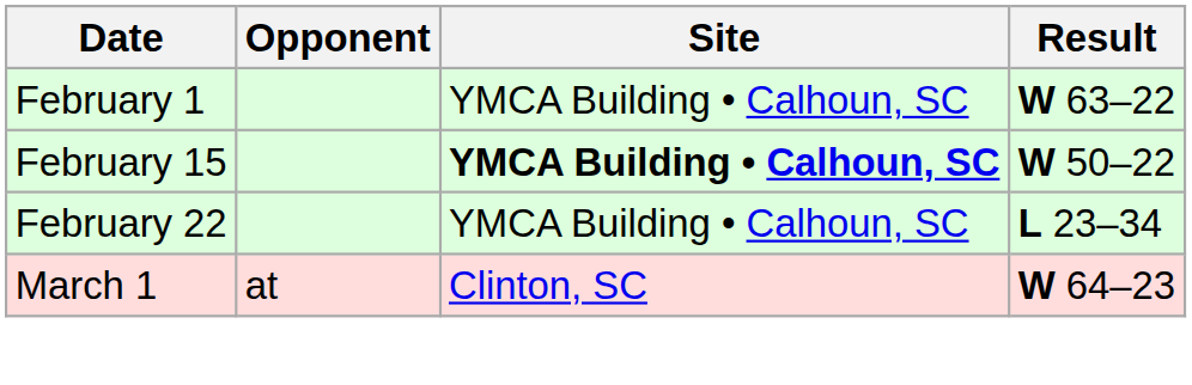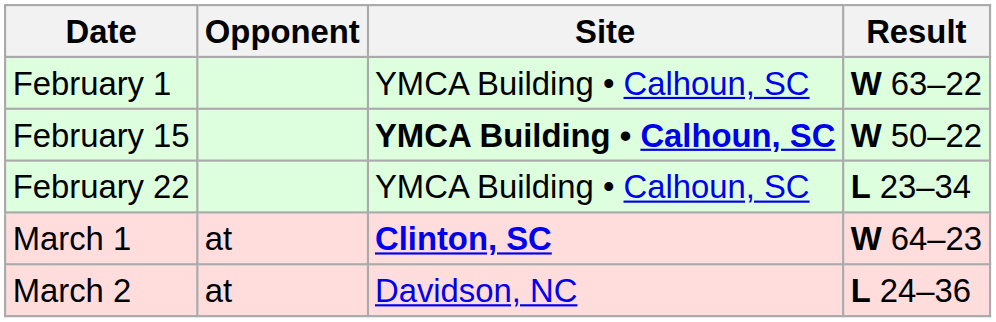 <table class="wikitable" style="font-size:95%;">
 <tr>
 <th>Date</th>
 <th>Opponent</th>
 <th>Site</th>
 <th>Result</th>
 </tr>
 <tr style="background: #ddffdd;">
 <td>February 1</td>
 <td></td>
 <td>YMCA Building • <a href='#'>Calhoun, SC</a></td>
 <td><strong>W</strong> 63–22</td>
 </tr>
 <tr style="background: #ddffdd;">
 <td>February 15</td>
 <td></td>
 <td><strong>YMCA Building • <a href='#'>Calhoun, SC</a></strong></td>
 <td><strong>W</strong> 50–22</td>
 </tr>
 <tr style="background: #ddffdd;">
 <td>February 22</td>
 <td></td>
 <td>YMCA Building • <a href='#'>Calhoun, SC</a></td>
 <td><strong>L</strong> 23–34</td>
 </tr>
 <tr style="background: #ffdddd;">
 <td>March 1</td>
 <td>at </td>
-<td><a href='#'>Clinton, SC</a></td>
+<td><strong><a href='#'>Clinton, SC</a></strong></td>
 <td><strong>W</strong> 64–23</td>
 </tr>
+<tr style="background: #ffdddd;">
+<td>March 2</td>
+<td>at </td>
+<td><a href='#'>Davidson, NC</a></td>
+<td><strong>L</strong> 24–36</td>
+</tr>
 </table>
